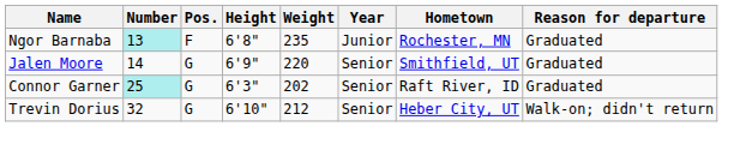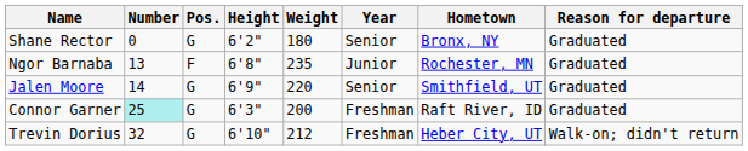 <table class="wikitable sortable" border="1">
 <tr>
 <th>Name</th>
 <th>Number</th>
 <th>Pos.</th>
 <th>Height</th>
 <th>Weight</th>
 <th>Year</th>
 <th>Hometown</th>
 <th class="unsortable">Reason for departure</th>
 </tr>
 <tr>
+<td>Shane Rector</td>
+<td>0</td>
+<td>G</td>
+<td>6'2"</td>
+<td>180</td>
+<td>Senior</td>
+<td><a href='#'>Bronx, NY</a></td>
+<td>Graduated</td>
+</tr>
+<tr>
 <td>Ngor Barnaba</td>
-<td style="background: paleturquoise;">13</td>
+<td>13</td>
 <td>F</td>
 <td>6'8"</td>
 <td>235</td>
 <td>Junior</td>
 <td><a href='#'>Rochester, MN</a></td>
 <td>Graduated</td>
 </tr>
 <tr>
 <td><a href='#'>Jalen Moore</a></td>
 <td>14</td>
 <td>G</td>
 <td>6'9"</td>
 <td>220</td>
 <td>Senior</td>
 <td><a href='#'>Smithfield, UT</a></td>
 <td>Graduated</td>
 </tr>
 <tr>
 <td>Connor Garner</td>
 <td style="background: paleturquoise;">25</td>
 <td>G</td>
 <td>6'3"</td>
-<td>202</td>
-<td>Senior</td>
+<td>200</td>
+<td>Freshman</td>
 <td>Raft River, ID</td>
 <td>Graduated</td>
 </tr>
 <tr>
 <td>Trevin Dorius</td>
 <td>32</td>
 <td>G</td>
 <td>6'10"</td>
 <td>212</td>
-<td>Senior</td>
+<td>Freshman</td>
 <td><a href='#'>Heber City, UT</a></td>
 <td>Walk-on; didn't return</td>
 </tr>
 </table>
